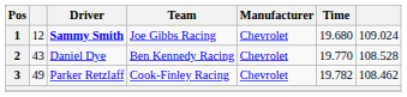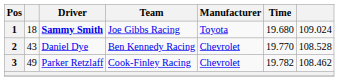 <table class="wikitable" style="font-size:95%">
 <tr>
 <th>Pos</th>
 <th></th>
 <th>Driver</th>
 <th>Team</th>
 <th>Manufacturer</th>
 <th>Time</th>
 <th></th>
 </tr>
 <tr>
 <th>1</th>
-<td>12</td>
+<td>18</td>
 <td><strong><a href='#'>Sammy Smith</a></strong></td>
 <td><a href='#'>Joe Gibbs Racing</a></td>
-<td><a href='#'>Chevrolet</a></td>
+<td><a href='#'>Toyota</a></td>
 <td>19.680</td>
 <td>109.024</td>
 </tr>
 <tr>
 <th>2</th>
 <td>43</td>
 <td><a href='#'>Daniel Dye</a></td>
 <td><a href='#'>Ben Kennedy Racing</a></td>
 <td><a href='#'>Chevrolet</a></td>
 <td>19.770</td>
 <td>108.528</td>
 </tr>
 <tr>
 <th>3</th>
 <td>49</td>
 <td><a href='#'>Parker Retzlaff</a></td>
 <td><a href='#'>Cook-Finley Racing</a></td>
 <td><a href='#'>Chevrolet</a></td>
 <td>19.782</td>
 <td>108.462</td>
 </tr>
 <tr>
 <th colspan="7"></th>
 </tr>
 <tr>
 </tr>
 </table>
